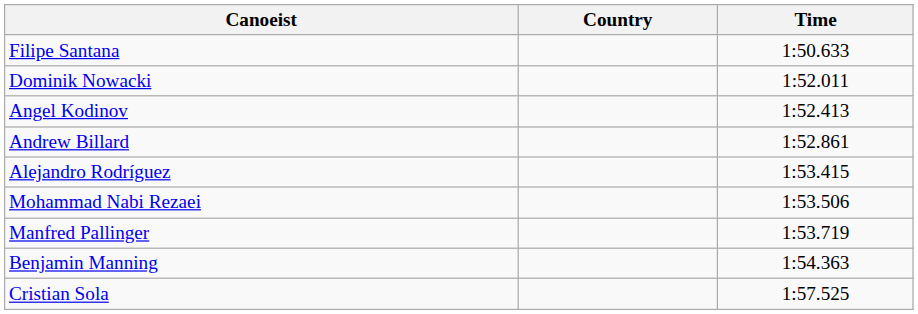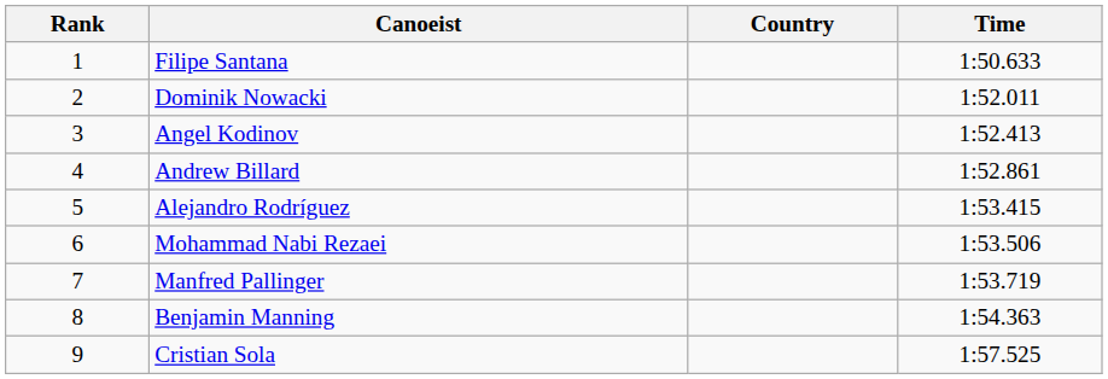 <table class="wikitable" style="text-align:center;width: 60%">
 <tr>
+<th>Rank</th>
 <th>Canoeist</th>
 <th>Country</th>
 <th>Time</th>
 </tr>
 <tr>
+<td>1</td>
 <td align="left"><a href='#'>Filipe Santana</a></td>
 <td align="left"></td>
 <td>1:50.633</td>
 </tr>
 <tr>
+<td>2</td>
 <td align="left"><a href='#'>Dominik Nowacki</a></td>
 <td align="left"></td>
 <td>1:52.011</td>
 </tr>
 <tr>
+<td>3</td>
 <td align="left"><a href='#'>Angel Kodinov</a></td>
 <td align="left"></td>
 <td>1:52.413</td>
 </tr>
 <tr>
+<td>4</td>
 <td align="left"><a href='#'>Andrew Billard</a></td>
 <td align="left"></td>
 <td>1:52.861</td>
 </tr>
 <tr>
+<td>5</td>
 <td align="left"><a href='#'>Alejandro Rodríguez</a></td>
 <td align="left"></td>
 <td>1:53.415</td>
 </tr>
 <tr>
+<td>6</td>
 <td align="left"><a href='#'>Mohammad Nabi Rezaei</a></td>
 <td align="left"></td>
 <td>1:53.506</td>
 </tr>
 <tr>
+<td>7</td>
 <td align="left"><a href='#'>Manfred Pallinger</a></td>
 <td align="left"></td>
 <td>1:53.719</td>
 </tr>
 <tr>
+<td>8</td>
 <td align="left"><a href='#'>Benjamin Manning</a></td>
 <td align="left"></td>
 <td>1:54.363</td>
 </tr>
 <tr>
+<td>9</td>
 <td align="left"><a href='#'>Cristian Sola</a></td>
 <td align="left"></td>
 <td>1:57.525</td>
 </tr>
 </table>
